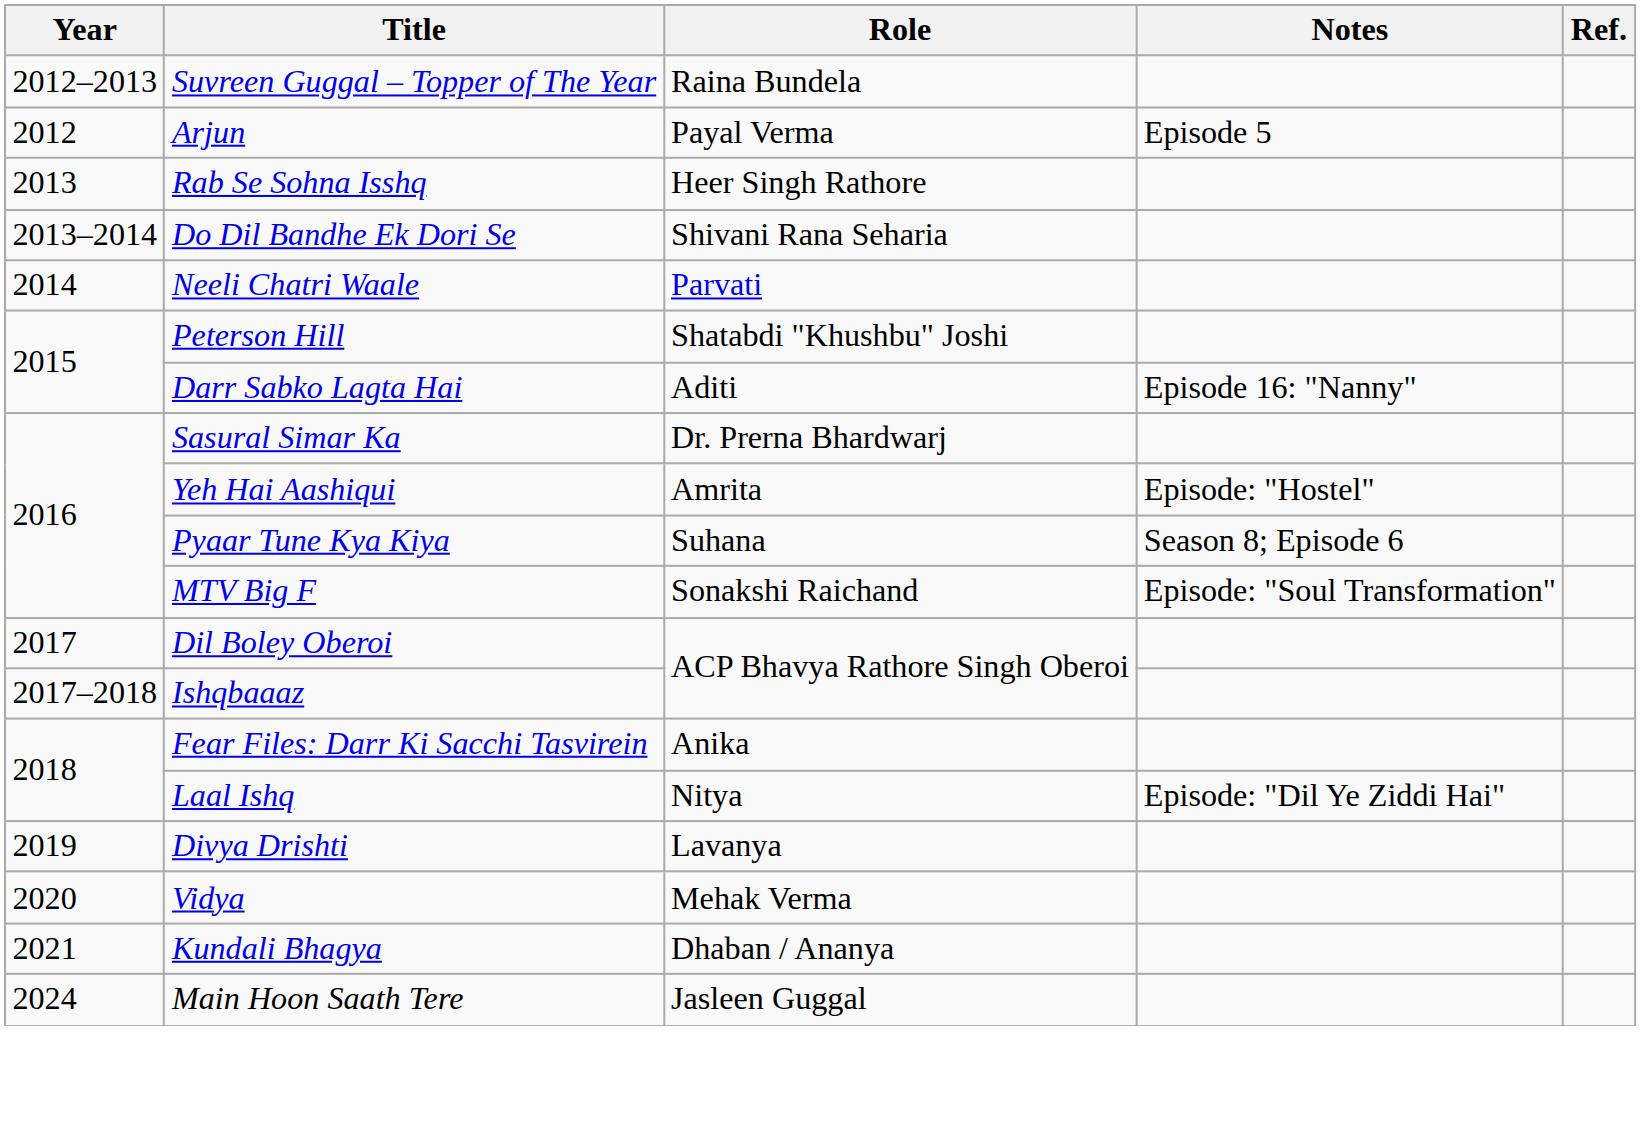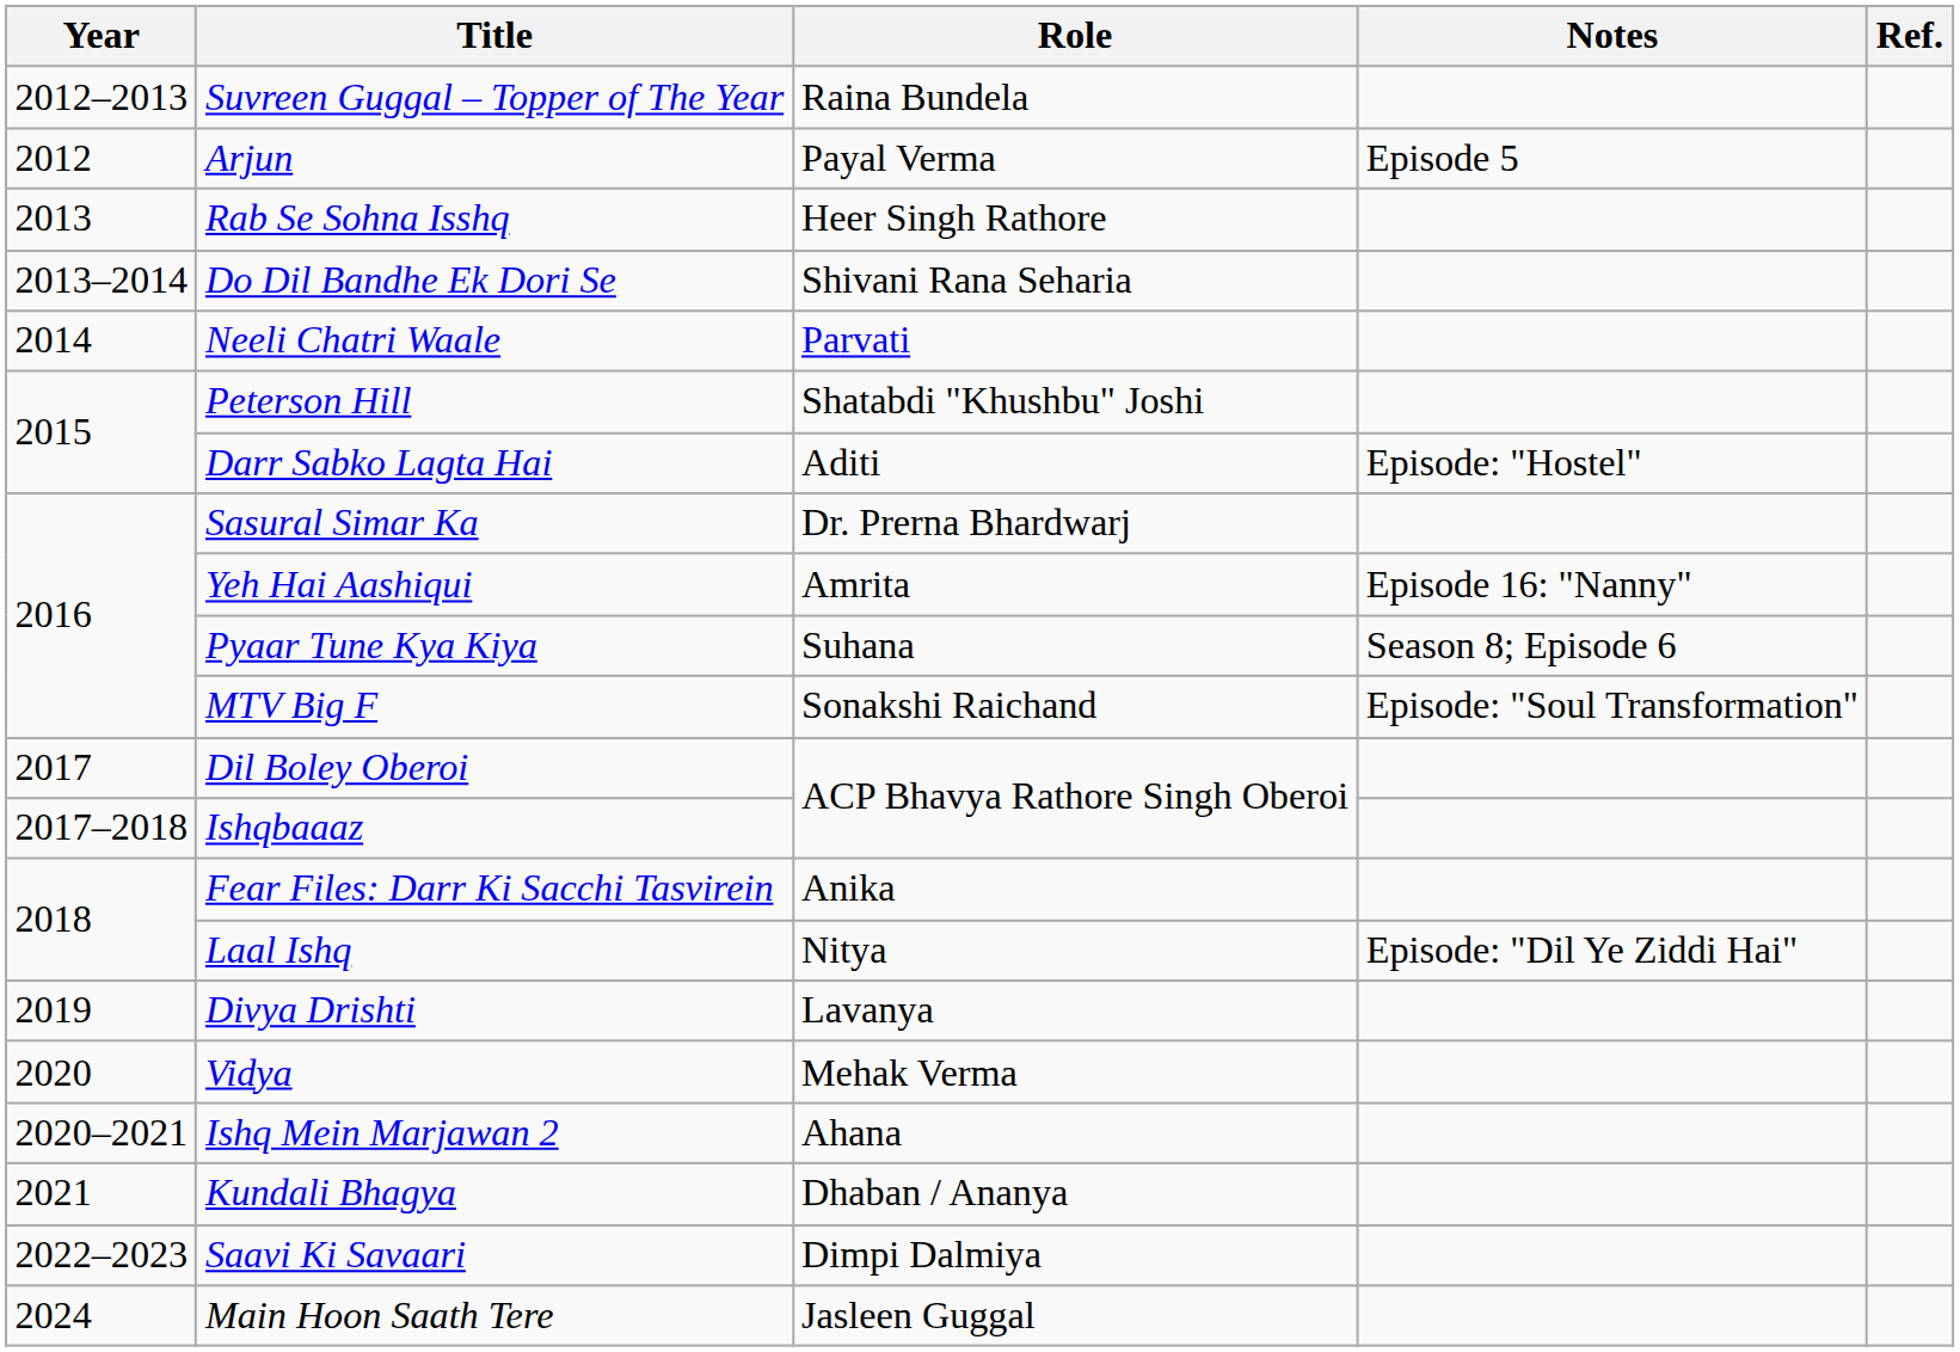 <table class="wikitable sortable">
 <tr>
 <th>Year</th>
 <th>Title</th>
 <th>Role</th>
 <th class="unsortable">Notes</th>
 <th class="unsortable">Ref.</th>
 </tr>
 <tr>
 <td>2012–2013</td>
 <td><em><a href='#'>Suvreen Guggal – Topper of The Year</a></em></td>
 <td>Raina Bundela</td>
 <td></td>
 <td></td>
 </tr>
 <tr>
 <td>2012</td>
 <td><em><a href='#'>Arjun</a></em></td>
 <td>Payal Verma</td>
 <td>Episode 5</td>
 <td></td>
 </tr>
 <tr>
 <td>2013</td>
 <td><em><a href='#'>Rab Se Sohna Isshq</a></em></td>
 <td>Heer Singh Rathore</td>
 <td></td>
 <td></td>
 </tr>
 <tr>
 <td>2013–2014</td>
 <td><em><a href='#'>Do Dil Bandhe Ek Dori Se</a></em></td>
 <td>Shivani Rana Seharia</td>
 <td></td>
 <td></td>
 </tr>
 <tr>
 <td>2014</td>
 <td><em><a href='#'>Neeli Chatri Waale</a></em></td>
 <td><a href='#'>Parvati</a></td>
 <td></td>
 <td></td>
 </tr>
 <tr>
 <td rowspan="2">2015</td>
 <td><em><a href='#'>Peterson Hill</a></em></td>
 <td>Shatabdi "Khushbu" Joshi</td>
 <td></td>
 <td></td>
 </tr>
 <tr>
 <td><em><a href='#'>Darr Sabko Lagta Hai</a></em></td>
 <td>Aditi</td>
-<td>Episode 16: "Nanny"</td>
+<td>Episode: "Hostel"</td>
 <td></td>
 </tr>
 <tr>
 <td rowspan="4">2016</td>
 <td><em><a href='#'>Sasural Simar Ka</a></em></td>
 <td>Dr. Prerna Bhardwarj</td>
 <td></td>
 <td></td>
 </tr>
 <tr>
 <td><em><a href='#'>Yeh Hai Aashiqui</a></em></td>
 <td>Amrita</td>
-<td>Episode: "Hostel"</td>
+<td>Episode 16: "Nanny"</td>
 <td></td>
 </tr>
 <tr>
 <td><em><a href='#'>Pyaar Tune Kya Kiya</a></em></td>
 <td>Suhana</td>
 <td>Season 8; Episode 6</td>
 <td></td>
 </tr>
 <tr>
 <td><em><a href='#'>MTV Big F</a></em></td>
 <td>Sonakshi Raichand</td>
 <td>Episode: "Soul Transformation"</td>
 <td></td>
 </tr>
 <tr>
 <td>2017</td>
 <td><em><a href='#'>Dil Boley Oberoi</a></em></td>
 <td rowspan="2">ACP Bhavya Rathore Singh Oberoi</td>
 <td></td>
 <td></td>
 </tr>
 <tr>
 <td>2017–2018</td>
 <td><em><a href='#'>Ishqbaaaz</a></em></td>
 <td></td>
 <td></td>
 </tr>
 <tr>
 <td rowspan="2">2018</td>
 <td><em><a href='#'>Fear Files: Darr Ki Sacchi Tasvirein</a></em></td>
 <td>Anika</td>
 <td></td>
 <td></td>
 </tr>
 <tr>
 <td><em><a href='#'>Laal Ishq</a></em></td>
 <td>Nitya</td>
 <td>Episode: "Dil Ye Ziddi Hai"</td>
 <td></td>
 </tr>
 <tr>
 <td>2019</td>
 <td><em><a href='#'>Divya Drishti</a></em></td>
 <td>Lavanya</td>
 <td></td>
 <td></td>
 </tr>
 <tr>
 <td>2020</td>
 <td><em><a href='#'>Vidya</a></em></td>
 <td>Mehak Verma</td>
 <td></td>
 <td></td>
 </tr>
 <tr>
+<td>2020–2021</td>
+<td><em><a href='#'>Ishq Mein Marjawan 2</a></em></td>
+<td>Ahana</td>
+<td></td>
+<td></td>
+</tr>
+<tr>
 <td>2021</td>
 <td><em><a href='#'>Kundali Bhagya</a></em></td>
 <td>Dhaban / Ananya</td>
+<td></td>
+<td></td>
+</tr>
+<tr>
+<td>2022–2023</td>
+<td><em><a href='#'>Saavi Ki Savaari</a></em></td>
+<td>Dimpi Dalmiya</td>
 <td></td>
 <td></td>
 </tr>
 <tr>
 <td>2024</td>
 <td><em>Main Hoon Saath Tere</em></td>
 <td>Jasleen Guggal</td>
 <td></td>
 <td></td>
 </tr>
 </table>
